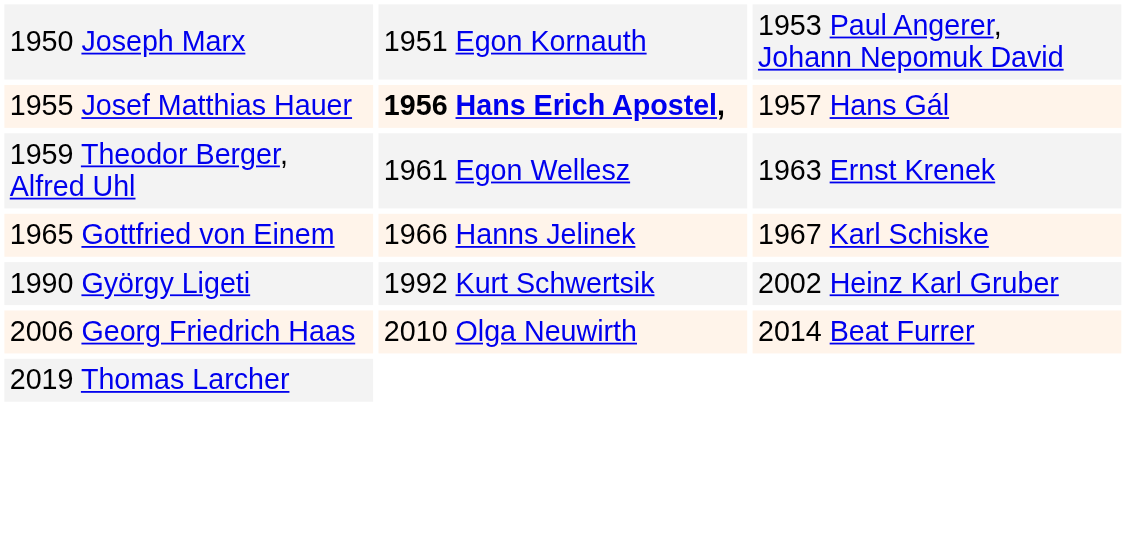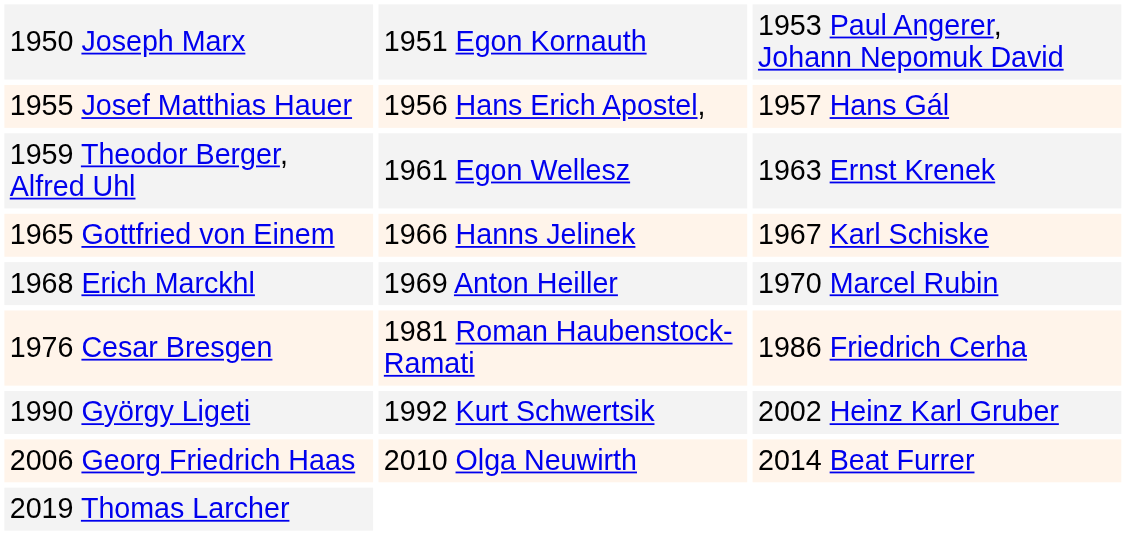 <table cellspacing="3" cellpadding="3">
 <tr bgcolor="#F3F3F3">
 <td width="200">1950 <a href='#'>Joseph Marx</a></td>
 <td width="200">1951 <a href='#'>Egon Kornauth</a></td>
 <td width="200">1953 <a href='#'>Paul Angerer</a>,<br><a href='#'>Johann Nepomuk David</a></td>
 </tr>
 <tr bgcolor="#FFF4EA">
 <td>1955 <a href='#'>Josef Matthias Hauer</a></td>
-<td><strong>1956 <a href='#'>Hans Erich Apostel</a>,<br></strong></td>
+<td>1956 <a href='#'>Hans Erich Apostel</a>,<br></td>
 <td>1957 <a href='#'>Hans Gál</a></td>
 </tr>
 <tr bgcolor="#F3F3F3">
 <td>1959 <a href='#'>Theodor Berger</a>,<br><a href='#'>Alfred Uhl</a></td>
 <td>1961 <a href='#'>Egon Wellesz</a></td>
 <td>1963 <a href='#'>Ernst Krenek</a></td>
 </tr>
 <tr bgcolor="#FFF4EA">
 <td>1965 <a href='#'>Gottfried von Einem</a></td>
 <td>1966 <a href='#'>Hanns Jelinek</a></td>
 <td>1967 <a href='#'>Karl Schiske</a></td>
+</tr>
+<tr bgcolor="#F3F3F3">
+<td>1968 <a href='#'>Erich Marckhl</a></td>
+<td>1969 <a href='#'>Anton Heiller</a></td>
+<td>1970 <a href='#'>Marcel Rubin</a></td>
+</tr>
+<tr bgcolor="#FFF4EA">
+<td>1976 <a href='#'>Cesar Bresgen</a></td>
+<td>1981 <a href='#'>Roman Haubenstock-Ramati</a></td>
+<td>1986 <a href='#'>Friedrich Cerha</a></td>
 </tr>
 <tr bgcolor="#F3F3F3">
 <td>1990 <a href='#'>György Ligeti</a></td>
 <td>1992 <a href='#'>Kurt Schwertsik</a></td>
 <td>2002 <a href='#'>Heinz Karl Gruber</a></td>
 </tr>
 <tr bgcolor="#FFF4EA">
 <td>2006 <a href='#'>Georg Friedrich Haas</a></td>
 <td>2010 <a href='#'>Olga Neuwirth</a></td>
 <td>2014 <a href='#'>Beat Furrer</a></td>
 </tr>
 <tr bgcolor="#F3F3F3">
 <td>2019 <a href='#'>Thomas Larcher</a></td>
 </tr>
 </table>
